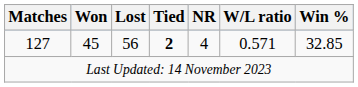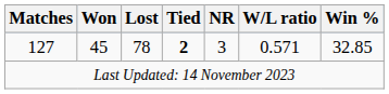 <table class="wikitable plainrowheaders sortable"  style="text-align:center;">
 <tr style="background:#9cf;">
 <th scope="col">Matches</th>
 <th scope="col">Won</th>
 <th scope="col">Lost</th>
 <th scope="col">Tied</th>
 <th scope="col">NR</th>
 <th scope="col">W/L ratio</th>
 <th scope="col">Win %</th>
 </tr>
 <tr>
 <td>127</td>
 <td>45</td>
-<td>56</td>
+<td>78</td>
 <td><strong>2</strong></td>
-<td>4</td>
+<td>3</td>
 <td>0.571</td>
 <td>32.85</td>
 </tr>
 <tr>
 <td colspan="7"><small><em>Last Updated: 14 November 2023</em> </small></td>
 </tr>
 </table>
